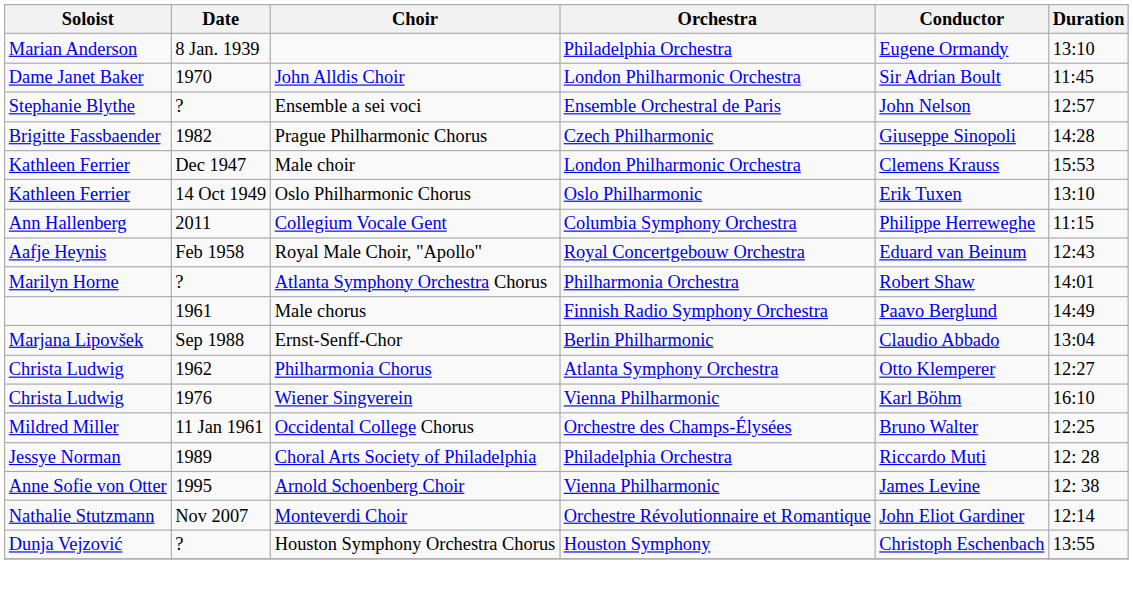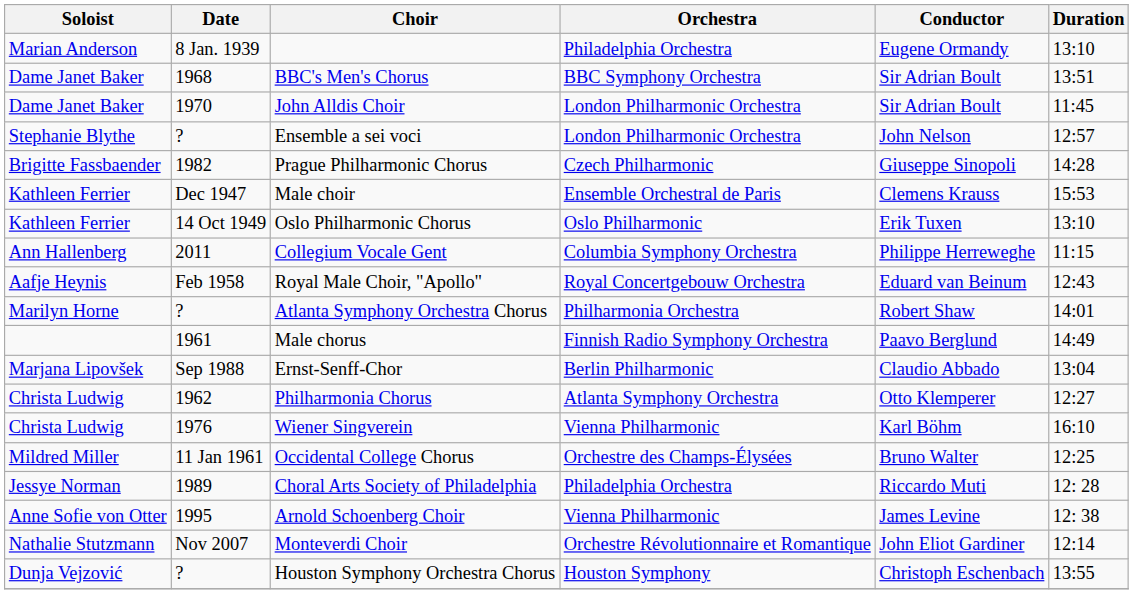 <table class="wikitable sortable">
 <tr>
 <th>Soloist</th>
 <th>Date</th>
 <th>Choir</th>
 <th>Orchestra</th>
 <th>Conductor</th>
 <th>Duration</th>
 </tr>
 <tr>
 <td><a href='#'>Marian Anderson</a></td>
 <td>8 Jan. 1939</td>
 <td></td>
 <td><a href='#'>Philadelphia Orchestra</a></td>
 <td><a href='#'>Eugene Ormandy</a></td>
 <td>13:10</td>
 </tr>
 <tr>
 <td><a href='#'>Dame Janet Baker</a></td>
+<td>1968</td>
+<td><a href='#'>BBC's Men's Chorus</a></td>
+<td><a href='#'>BBC Symphony Orchestra</a></td>
+<td><a href='#'>Sir Adrian Boult</a></td>
+<td>13:51</td>
+</tr>
+<tr>
+<td><a href='#'>Dame Janet Baker</a></td>
 <td>1970</td>
 <td><a href='#'>John Alldis Choir</a></td>
 <td><a href='#'>London Philharmonic Orchestra</a></td>
 <td><a href='#'>Sir Adrian Boult</a></td>
 <td>11:45</td>
 </tr>
 <tr>
 <td><a href='#'>Stephanie Blythe</a></td>
 <td>?</td>
 <td>Ensemble a sei voci</td>
-<td><a href='#'>Ensemble Orchestral de Paris</a></td>
+<td><a href='#'>London Philharmonic Orchestra</a></td>
 <td><a href='#'>John Nelson</a></td>
 <td>12:57</td>
 </tr>
 <tr>
 <td><a href='#'>Brigitte Fassbaender</a></td>
 <td>1982</td>
 <td>Prague Philharmonic Chorus</td>
 <td><a href='#'>Czech Philharmonic</a></td>
 <td><a href='#'>Giuseppe Sinopoli</a></td>
 <td>14:28</td>
 </tr>
 <tr>
 <td><a href='#'>Kathleen Ferrier</a></td>
 <td>Dec 1947</td>
 <td>Male choir</td>
-<td><a href='#'>London Philharmonic Orchestra</a></td>
+<td><a href='#'>Ensemble Orchestral de Paris</a></td>
 <td><a href='#'>Clemens Krauss</a></td>
 <td>15:53</td>
 </tr>
 <tr>
 <td><a href='#'>Kathleen Ferrier</a></td>
 <td>14 Oct 1949</td>
 <td>Oslo Philharmonic Chorus</td>
 <td><a href='#'>Oslo Philharmonic</a></td>
 <td><a href='#'>Erik Tuxen</a></td>
 <td>13:10</td>
 </tr>
 <tr>
 <td><a href='#'>Ann Hallenberg</a></td>
 <td>2011</td>
 <td><a href='#'>Collegium Vocale Gent</a></td>
 <td><a href='#'>Columbia Symphony Orchestra</a></td>
 <td><a href='#'>Philippe Herreweghe</a></td>
 <td>11:15</td>
 </tr>
 <tr>
 <td><a href='#'>Aafje Heynis</a></td>
 <td>Feb 1958</td>
 <td>Royal Male Choir, "Apollo"</td>
 <td><a href='#'>Royal Concertgebouw Orchestra</a></td>
 <td><a href='#'>Eduard van Beinum</a></td>
 <td>12:43</td>
 </tr>
 <tr>
 <td><a href='#'>Marilyn Horne</a></td>
 <td>?</td>
 <td><a href='#'>Atlanta Symphony Orchestra</a> Chorus</td>
 <td><a href='#'>Philharmonia Orchestra</a></td>
 <td><a href='#'>Robert Shaw</a></td>
 <td>14:01</td>
 </tr>
 <tr>
 <td></td>
 <td>1961</td>
 <td>Male chorus</td>
 <td><a href='#'>Finnish Radio Symphony Orchestra</a></td>
 <td><a href='#'>Paavo Berglund</a></td>
 <td>14:49</td>
 </tr>
 <tr>
 <td><a href='#'>Marjana Lipovšek</a></td>
 <td>Sep 1988</td>
 <td>Ernst-Senff-Chor</td>
 <td><a href='#'>Berlin Philharmonic</a></td>
 <td><a href='#'>Claudio Abbado</a></td>
 <td>13:04</td>
 </tr>
 <tr>
 <td><a href='#'>Christa Ludwig</a></td>
 <td>1962</td>
 <td><a href='#'>Philharmonia Chorus</a></td>
 <td><a href='#'>Atlanta Symphony Orchestra</a></td>
 <td><a href='#'>Otto Klemperer</a></td>
 <td>12:27</td>
 </tr>
 <tr>
 <td><a href='#'>Christa Ludwig</a></td>
 <td>1976</td>
 <td><a href='#'>Wiener Singverein</a></td>
 <td><a href='#'>Vienna Philharmonic</a></td>
 <td><a href='#'>Karl Böhm</a></td>
 <td>16:10</td>
 </tr>
 <tr>
 <td><a href='#'>Mildred Miller</a></td>
 <td>11 Jan 1961</td>
 <td><a href='#'>Occidental College</a> Chorus</td>
 <td><a href='#'>Orchestre des Champs-Élysées</a></td>
 <td><a href='#'>Bruno Walter</a></td>
 <td>12:25</td>
 </tr>
 <tr>
 <td><a href='#'>Jessye Norman</a></td>
 <td>1989</td>
 <td><a href='#'>Choral Arts Society of Philadelphia </a></td>
 <td><a href='#'>Philadelphia Orchestra</a></td>
 <td><a href='#'>Riccardo Muti</a></td>
 <td>12:  28</td>
 </tr>
 <tr>
 <td><a href='#'>Anne Sofie von Otter</a></td>
 <td>1995</td>
 <td><a href='#'>Arnold Schoenberg Choir</a></td>
 <td><a href='#'>Vienna Philharmonic</a></td>
 <td><a href='#'>James Levine</a></td>
 <td>12:  38</td>
 </tr>
 <tr>
 <td><a href='#'>Nathalie Stutzmann</a></td>
 <td>Nov 2007</td>
 <td><a href='#'>Monteverdi Choir</a></td>
 <td><a href='#'>Orchestre Révolutionnaire et Romantique</a></td>
 <td><a href='#'>John Eliot Gardiner</a></td>
 <td>12:14</td>
 </tr>
 <tr>
 <td><a href='#'>Dunja Vejzović</a></td>
 <td>?</td>
 <td>Houston Symphony Orchestra Chorus</td>
 <td><a href='#'>Houston Symphony</a></td>
 <td><a href='#'>Christoph Eschenbach</a></td>
 <td>13:55</td>
 </tr>
 <tr>
 </tr>
 </table>
